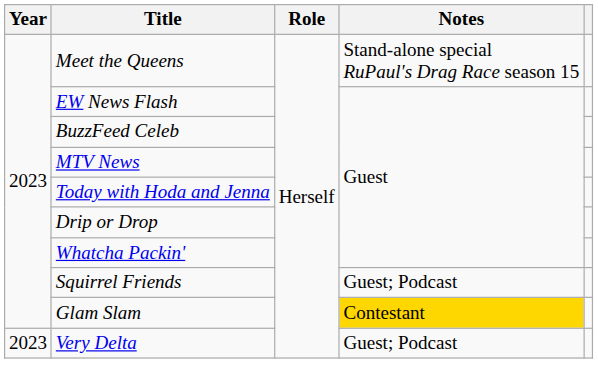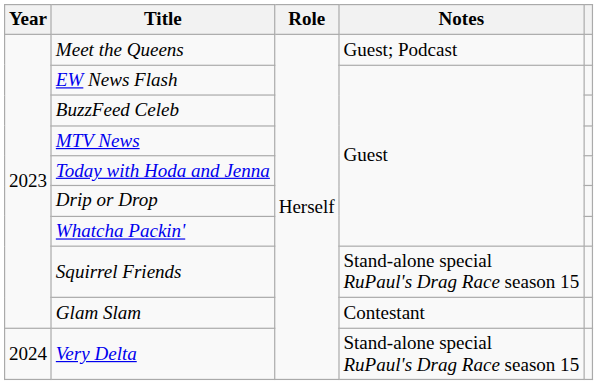 <table class="wikitable">
 <tr>
 <th>Year</th>
 <th>Title</th>
 <th>Role</th>
 <th>Notes</th>
 <th style="text-align: center;" class="unsortable"></th>
 </tr>
 <tr>
 <td rowspan="9">2023</td>
 <td><em>Meet the Queens</em></td>
 <td rowspan="10">Herself</td>
-<td>Stand-alone special<br><em>RuPaul's Drag Race</em> season 15</td>
+<td>Guest; Podcast</td>
 <td style="text-align: center;"></td>
 </tr>
 <tr>
 <td><em><a href='#'>EW</a> News Flash</em></td>
 <td rowspan="6">Guest</td>
 <td style="text-align: center;"></td>
 </tr>
 <tr>
 <td><em>BuzzFeed Celeb</em></td>
 <td style="text-align: center;"></td>
 </tr>
 <tr>
 <td><em><a href='#'>MTV News</a></em></td>
 <td style="text-align: center;"></td>
 </tr>
 <tr>
 <td><em><a href='#'>Today with Hoda and Jenna</a></em></td>
 <td style="text-align: center;"></td>
 </tr>
 <tr>
 <td><em>Drip or Drop</em></td>
 <td style="text-align: center;"></td>
 </tr>
 <tr>
 <td><em><a href='#'>Whatcha Packin'</a></em></td>
 <td style="text-align: center;"></td>
 </tr>
 <tr>
 <td><em>Squirrel Friends</em></td>
-<td>Guest; Podcast</td>
+<td>Stand-alone special<br><em>RuPaul's Drag Race</em> season 15</td>
 <td style="text-align: center;"></td>
 </tr>
 <tr>
 <td><em>Glam Slam</em></td>
-<td style="background: gold;">Contestant</td>
+<td>Contestant</td>
 <td style="text-align: center;"></td>
 </tr>
 <tr>
-<td>2023</td>
+<td>2024</td>
 <td><em><a href='#'>Very Delta</a></em></td>
-<td>Guest; Podcast</td>
+<td>Stand-alone special<br><em>RuPaul's Drag Race</em> season 15</td>
 <td></td>
 </tr>
 </table>
